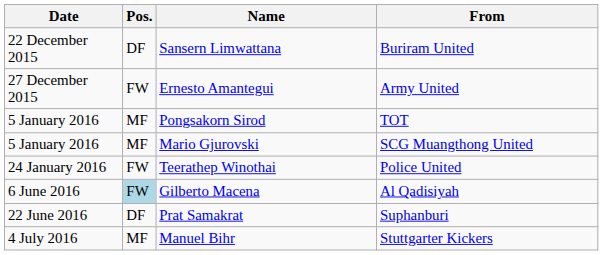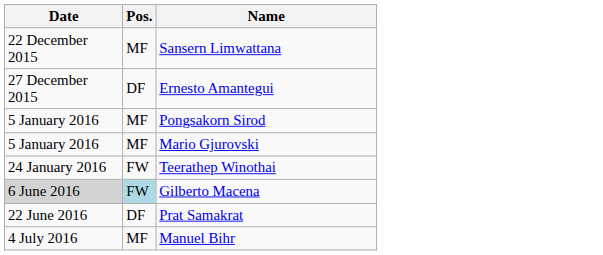 <table class="wikitable">
 <tr>
 <th width="120">Date</th>
 <th>Pos.</th>
 <th width="230">Name</th>
-<th width="230">From</th>
 </tr>
 <tr>
 <td>22 December 2015</td>
-<td>DF</td>
+<td>MF</td>
 <td> <a href='#'>Sansern Limwattana</a></td>
-<td> <a href='#'>Buriram United</a></td>
 </tr>
 <tr>
 <td>27 December 2015</td>
-<td>FW</td>
+<td>DF</td>
 <td> <a href='#'>Ernesto Amantegui</a></td>
-<td> <a href='#'>Army United</a></td>
 </tr>
 <tr>
 <td>5 January 2016</td>
 <td>MF</td>
 <td> <a href='#'>Pongsakorn Sirod</a></td>
-<td> <a href='#'>TOT</a></td>
 </tr>
 <tr>
 <td>5 January 2016</td>
 <td>MF</td>
 <td> <a href='#'>Mario Gjurovski</a></td>
-<td> <a href='#'>SCG Muangthong United</a></td>
 </tr>
 <tr>
 <td>24 January 2016</td>
 <td>FW</td>
 <td> <a href='#'>Teerathep Winothai</a></td>
-<td> <a href='#'>Police United</a></td>
 </tr>
 <tr>
-<td>6 June 2016</td>
+<td style="background: lightgrey;">6 June 2016</td>
 <td style="background: lightblue;">FW</td>
 <td> <a href='#'>Gilberto Macena</a></td>
-<td> <a href='#'>Al Qadisiyah</a></td>
 </tr>
 <tr>
 <td>22 June 2016</td>
 <td>DF</td>
 <td> <a href='#'>Prat Samakrat</a></td>
-<td> <a href='#'>Suphanburi</a></td>
 </tr>
 <tr>
 <td>4 July 2016</td>
 <td>MF</td>
 <td> <a href='#'>Manuel Bihr</a></td>
-<td> <a href='#'>Stuttgarter Kickers</a></td>
 </tr>
 </table>
